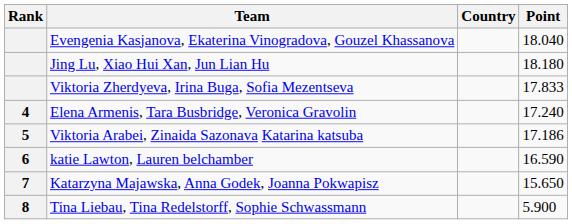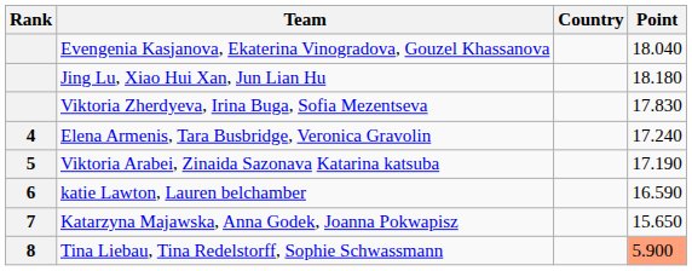 <table class="wikitable sortable">
 <tr>
 <th>Rank</th>
 <th>Team</th>
 <th>Country</th>
 <th>Point</th>
 </tr>
 <tr>
 <th></th>
 <td><a href='#'>Evengenia Kasjanova</a>, <a href='#'>Ekaterina Vinogradova</a>, <a href='#'>Gouzel Khassanova</a></td>
 <td></td>
 <td>18.040</td>
 </tr>
 <tr>
 <th></th>
 <td><a href='#'>Jing Lu</a>,  <a href='#'>Xiao Hui Xan</a>, <a href='#'>Jun Lian Hu</a></td>
 <td></td>
 <td>18.180</td>
 </tr>
 <tr>
 <th></th>
 <td><a href='#'>Viktoria Zherdyeva</a>, <a href='#'>Irina Buga</a>, <a href='#'>Sofia Mezentseva</a></td>
 <td></td>
-<td>17.833</td>
+<td>17.830</td>
 </tr>
 <tr>
 <th>4</th>
 <td><a href='#'>Elena Armenis</a>, <a href='#'>Tara Busbridge</a>, <a href='#'>Veronica Gravolin</a></td>
 <td></td>
 <td>17.240</td>
 </tr>
 <tr>
 <th>5</th>
 <td><a href='#'>Viktoria Arabei</a>, <a href='#'>Zinaida Sazonava</a> <a href='#'>Katarina katsuba</a></td>
 <td></td>
-<td>17.186</td>
+<td>17.190</td>
 </tr>
 <tr>
 <th>6</th>
 <td><a href='#'>katie Lawton</a>, <a href='#'>Lauren belchamber</a></td>
 <td></td>
 <td>16.590</td>
 </tr>
 <tr>
 <th>7</th>
 <td><a href='#'>Katarzyna Majawska</a>, <a href='#'>Anna Godek</a>, <a href='#'>Joanna Pokwapisz</a></td>
 <td></td>
 <td>15.650</td>
 </tr>
 <tr>
 <th>8</th>
 <td><a href='#'>Tina Liebau</a>, <a href='#'>Tina Redelstorff</a>, <a href='#'>Sophie Schwassmann</a></td>
 <td></td>
-<td>5.900</td>
+<td style="background: lightsalmon;">5.900</td>
 </tr>
 </table>
